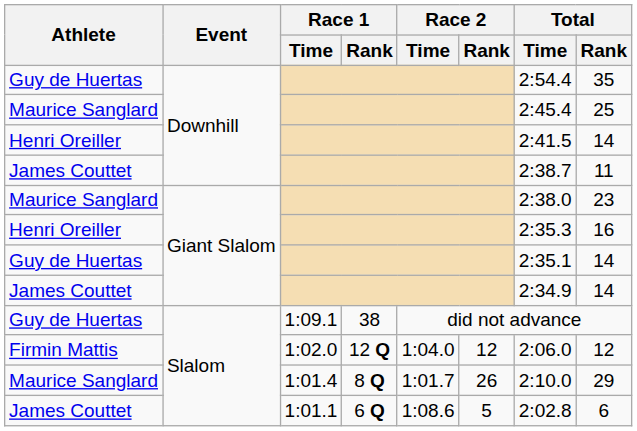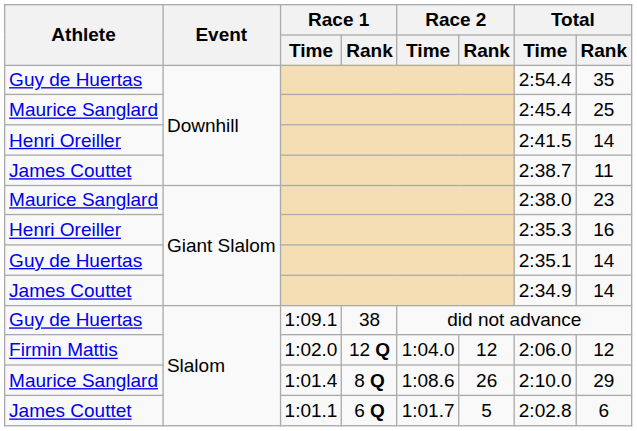 <table class="wikitable" style="font-size:90%">
 <tr>
 <th rowspan="2">Athlete</th>
 <th rowspan="2">Event</th>
 <th colspan="2">Race 1</th>
 <th colspan="2">Race 2</th>
 <th colspan="2">Total</th>
 </tr>
 <tr>
 <th>Time</th>
 <th>Rank</th>
 <th>Time</th>
 <th>Rank</th>
 <th>Time</th>
 <th>Rank</th>
 </tr>
 <tr>
 <td><a href='#'>Guy de Huertas</a></td>
 <td rowspan="4">Downhill</td>
 <td colspan="4" bgcolor="wheat"></td>
 <td align="center">2:54.4</td>
 <td align="center">35</td>
 </tr>
 <tr>
 <td><a href='#'>Maurice Sanglard</a></td>
 <td colspan="4" bgcolor="wheat"></td>
 <td align="center">2:45.4</td>
 <td align="center">25</td>
 </tr>
 <tr>
 <td><a href='#'>Henri Oreiller</a></td>
 <td colspan="4" bgcolor="wheat"></td>
 <td align="center">2:41.5</td>
 <td align="center">14</td>
 </tr>
 <tr>
 <td><a href='#'>James Couttet</a></td>
 <td colspan="4" bgcolor="wheat"></td>
 <td align="center">2:38.7</td>
 <td align="center">11</td>
 </tr>
 <tr>
 <td><a href='#'>Maurice Sanglard</a></td>
 <td rowspan="4">Giant Slalom</td>
 <td colspan="4" bgcolor="wheat"></td>
 <td align="center">2:38.0</td>
 <td align="center">23</td>
 </tr>
 <tr>
 <td><a href='#'>Henri Oreiller</a></td>
 <td colspan="4" bgcolor="wheat"></td>
 <td align="center">2:35.3</td>
 <td align="center">16</td>
 </tr>
 <tr>
 <td><a href='#'>Guy de Huertas</a></td>
 <td colspan="4" bgcolor="wheat"></td>
 <td align="center">2:35.1</td>
 <td align="center">14</td>
 </tr>
 <tr>
 <td><a href='#'>James Couttet</a></td>
 <td colspan="4" bgcolor="wheat"></td>
 <td align="center">2:34.9</td>
 <td align="center">14</td>
 </tr>
 <tr>
 <td><a href='#'>Guy de Huertas</a></td>
 <td rowspan="4">Slalom</td>
 <td align="center">1:09.1</td>
 <td align="center">38</td>
 <td colspan="4" align="center">did not advance</td>
 </tr>
 <tr>
 <td><a href='#'>Firmin Mattis</a></td>
 <td align="center">1:02.0</td>
 <td align="center">12 <strong>Q</strong></td>
 <td align="center">1:04.0</td>
 <td align="center">12</td>
 <td align="center">2:06.0</td>
 <td align="center">12</td>
 </tr>
 <tr>
 <td><a href='#'>Maurice Sanglard</a></td>
 <td align="center">1:01.4</td>
 <td align="center">8 <strong>Q</strong></td>
-<td align="center">1:01.7</td>
+<td align="center">1:08.6</td>
 <td align="center">26</td>
 <td align="center">2:10.0</td>
 <td align="center">29</td>
 </tr>
 <tr>
 <td><a href='#'>James Couttet</a></td>
 <td align="center">1:01.1</td>
 <td align="center">6 <strong>Q</strong></td>
-<td align="center">1:08.6</td>
+<td align="center">1:01.7</td>
 <td align="center">5</td>
 <td align="center">2:02.8</td>
 <td align="center">6</td>
 </tr>
 </table>
